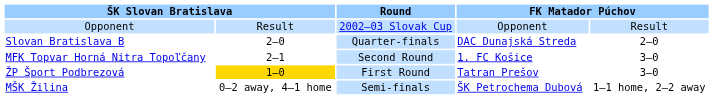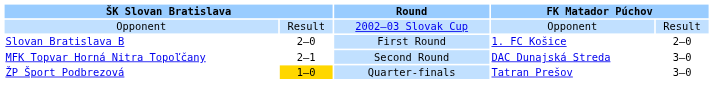 <table style="width:100%; text-align:center;">
 <tr style="vertical-align:top; background:#9cf;">
 <th colspan=2 style="width:1*">ŠK Slovan Bratislava</th>
 <th><strong>Round</strong></th>
 <th colspan=2 style="width:1*">FK Matador Púchov</th>
 </tr>
 <tr style="vertical-align:top; background:#c1e0ff;">
 <td>Opponent</td>
 <td>Result</td>
 <td><a href='#'>2002–03 Slovak Cup</a></td>
 <td>Opponent</td>
 <td>Result</td>
 </tr>
 <tr>
 <td align=left><a href='#'>Slovan Bratislava B</a></td>
 <td>2–0</td>
-<td style="background:#c1e0ff;">Quarter-finals</td>
-<td align=left><a href='#'>DAC Dunajská Streda</a></td>
+<td style="background:#c1e0ff;">First Round</td>
+<td align=left><a href='#'>1. FC Košice</a></td>
 <td>2–0</td>
 </tr>
 <tr>
 <td align=left><a href='#'>MFK Topvar Horná Nitra Topoľčany</a></td>
 <td>2–1</td>
 <td style="background:#c1e0ff;">Second Round</td>
-<td align=left><a href='#'>1. FC Košice</a></td>
+<td align=left><a href='#'>DAC Dunajská Streda</a></td>
 <td>3–0</td>
 </tr>
 <tr>
 <td align=left><a href='#'>ŽP Šport Podbrezová</a></td>
 <td style="background: gold;">1–0</td>
-<td style="background:#c1e0ff;">First Round</td>
+<td style="background:#c1e0ff;">Quarter-finals</td>
 <td align=left><a href='#'>Tatran Prešov</a></td>
 <td>3–0</td>
 </tr>
-<tr>
-<td align=left><a href='#'>MŠK Žilina</a></td>
-<td>0–2 away, 4–1 home</td>
-<td style="background:#c1e0ff;">Semi-finals</td>
-<td align=left><a href='#'>ŠK Petrochema Dubová</a></td>
-<td>1–1 home, 2–2 away</td>
-</tr>
 </table>
